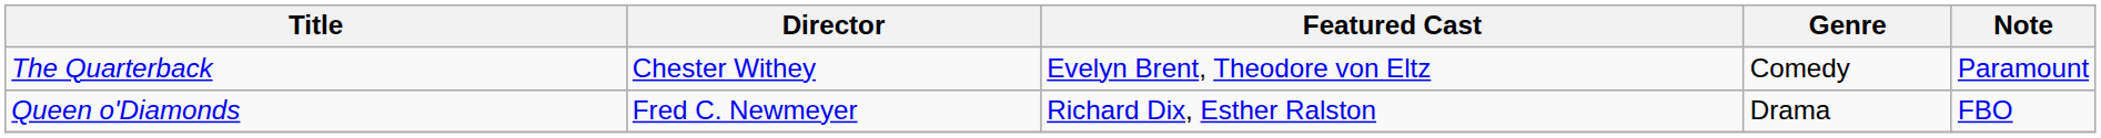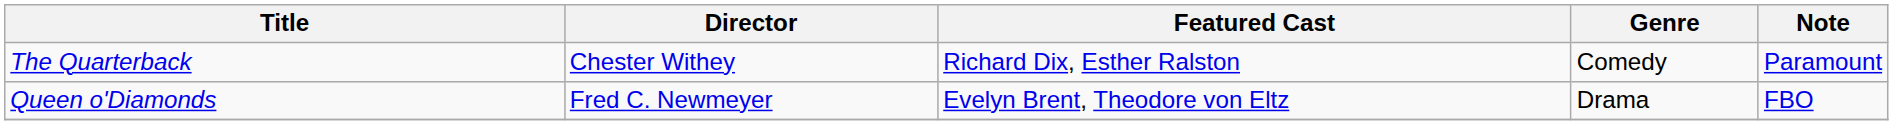 <table class="wikitable">
 <tr>
 <th style="width:30%;">Title</th>
 <th style="width:20%;">Director</th>
 <th style="width:34%;">Featured Cast</th>
 <th style="width:10%;">Genre</th>
 <th style="width:10%;">Note</th>
 </tr>
 <tr>
 <td><em><a href='#'>The Quarterback</a></em></td>
 <td><a href='#'>Chester Withey</a></td>
-<td><a href='#'>Evelyn Brent</a>, <a href='#'>Theodore von Eltz</a></td>
+<td><a href='#'>Richard Dix</a>, <a href='#'>Esther Ralston</a></td>
 <td>Comedy</td>
 <td><a href='#'>Paramount</a></td>
 </tr>
 <tr>
 <td><em><a href='#'>Queen o'Diamonds</a></em></td>
 <td><a href='#'>Fred C. Newmeyer</a></td>
-<td><a href='#'>Richard Dix</a>, <a href='#'>Esther Ralston</a></td>
+<td><a href='#'>Evelyn Brent</a>, <a href='#'>Theodore von Eltz</a></td>
 <td>Drama</td>
 <td><a href='#'>FBO</a></td>
 </tr>
 <tr>
 </tr>
 </table>
